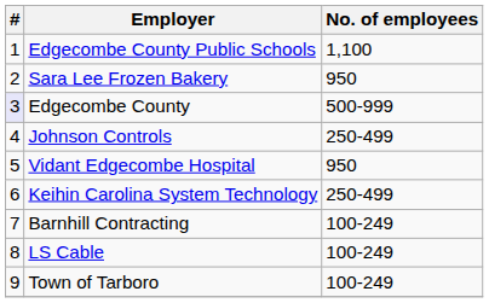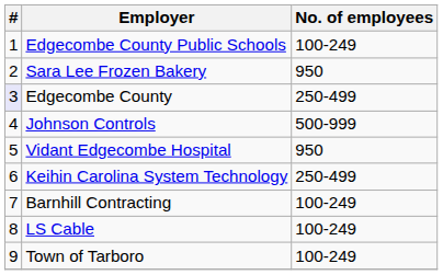 <table class="wikitable">
 <tr>
 <th>#</th>
 <th>Employer</th>
 <th>No. of employees</th>
 </tr>
 <tr>
 <td>1</td>
 <td><a href='#'>Edgecombe County Public Schools</a></td>
-<td>1,100</td>
+<td>100-249</td>
 </tr>
 <tr>
 <td>2</td>
 <td><a href='#'>Sara Lee Frozen Bakery</a></td>
 <td>950</td>
 </tr>
 <tr>
 <td style="background: lavender;">3</td>
 <td>Edgecombe County</td>
-<td>500-999</td>
+<td>250-499</td>
 </tr>
 <tr>
 <td>4</td>
 <td><a href='#'>Johnson Controls</a></td>
-<td>250-499</td>
+<td>500-999</td>
 </tr>
 <tr>
 <td>5</td>
 <td><a href='#'>Vidant Edgecombe Hospital</a></td>
 <td>950</td>
 </tr>
 <tr>
 <td>6</td>
 <td><a href='#'>Keihin Carolina System Technology</a></td>
 <td>250-499</td>
 </tr>
 <tr>
 <td>7</td>
 <td>Barnhill Contracting</td>
 <td>100-249</td>
 </tr>
 <tr>
 <td>8</td>
 <td><a href='#'>LS Cable</a></td>
 <td>100-249</td>
 </tr>
 <tr>
 <td>9</td>
 <td>Town of Tarboro</td>
 <td>100-249</td>
 </tr>
 <tr>
 </tr>
 </table>
